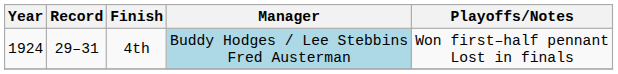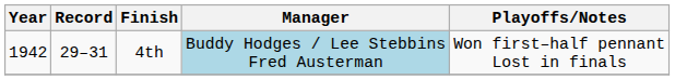 <table class="wikitable" style="text-align:center">
 <tr>
 <th>Year</th>
 <th>Record</th>
 <th>Finish</th>
 <th>Manager</th>
 <th>Playoffs/Notes</th>
 </tr>
 <tr>
-<td>1924</td>
+<td>1942</td>
 <td>29–31</td>
 <td>4th</td>
 <td style="background: lightblue;">Buddy Hodges / Lee Stebbins <br> Fred Austerman</td>
 <td>Won first–half pennant<br>Lost in finals</td>
 </tr>
 <tr>
 </tr>
 </table>
